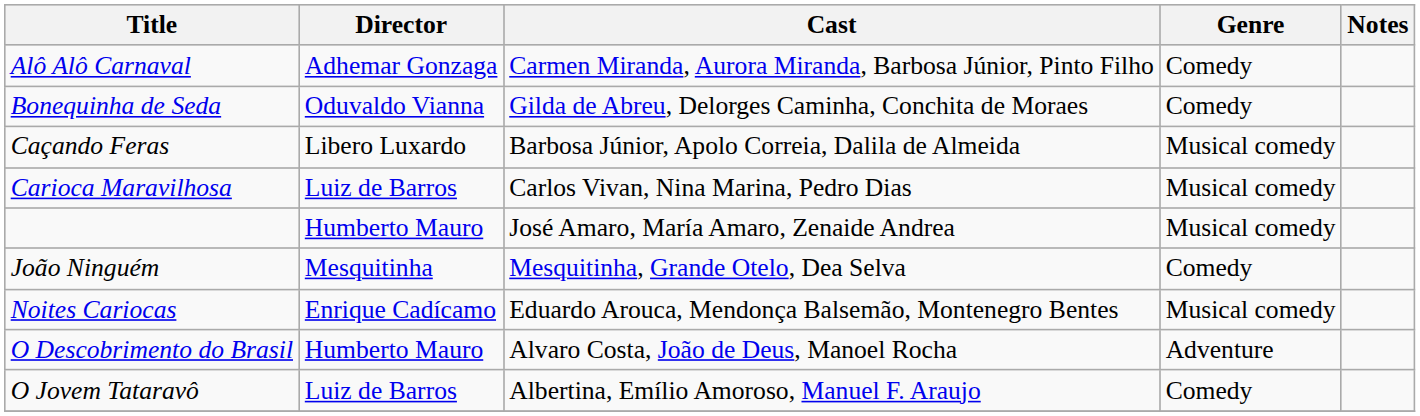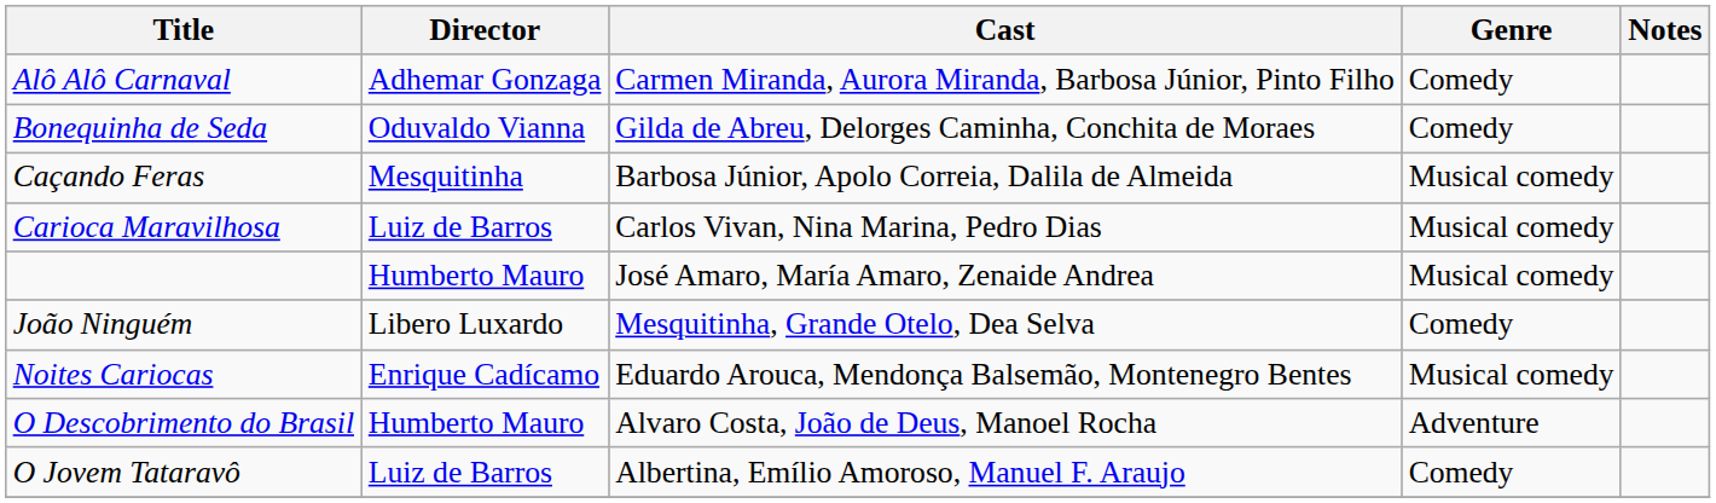 <table class="wikitable">
 <tr>
 <th>Title</th>
 <th>Director</th>
 <th>Cast</th>
 <th>Genre</th>
 <th>Notes</th>
 </tr>
 <tr>
 <td><em><a href='#'>Alô Alô Carnaval</a></em></td>
 <td><a href='#'>Adhemar Gonzaga</a></td>
 <td><a href='#'>Carmen Miranda</a>, <a href='#'>Aurora Miranda</a>, Barbosa Júnior, Pinto Filho</td>
 <td>Comedy</td>
 <td></td>
 </tr>
 <tr>
 <td><em><a href='#'>Bonequinha de Seda</a></em></td>
 <td><a href='#'>Oduvaldo Vianna</a></td>
 <td><a href='#'>Gilda de Abreu</a>, Delorges Caminha, Conchita de Moraes</td>
 <td>Comedy</td>
 <td></td>
 </tr>
 <tr>
 <td><em>Caçando Feras</em></td>
-<td>Libero Luxardo</td>
+<td><a href='#'>Mesquitinha</a></td>
 <td>Barbosa Júnior, Apolo Correia, Dalila de Almeida</td>
 <td>Musical comedy</td>
 <td></td>
 </tr>
 <tr>
 <td><em><a href='#'>Carioca Maravilhosa</a></em></td>
 <td><a href='#'>Luiz de Barros</a></td>
 <td>Carlos Vivan, Nina Marina, Pedro Dias</td>
 <td>Musical comedy</td>
 <td></td>
 </tr>
 <tr>
 <td><em></em></td>
 <td><a href='#'>Humberto Mauro</a></td>
 <td>José Amaro, María Amaro, Zenaide Andrea</td>
 <td>Musical comedy</td>
 <td></td>
 </tr>
 <tr>
 <td><em>João Ninguém</em></td>
-<td><a href='#'>Mesquitinha</a></td>
+<td>Libero Luxardo</td>
 <td><a href='#'>Mesquitinha</a>, <a href='#'>Grande Otelo</a>, Dea Selva</td>
 <td>Comedy</td>
 <td></td>
 </tr>
 <tr>
 <td><em><a href='#'>Noites Cariocas</a></em></td>
 <td><a href='#'>Enrique Cadícamo</a></td>
 <td>Eduardo Arouca, Mendonça Balsemão, Montenegro Bentes</td>
 <td>Musical comedy</td>
 <td></td>
 </tr>
 <tr>
 <td><em><a href='#'>O Descobrimento do Brasil</a></em></td>
 <td><a href='#'>Humberto Mauro</a></td>
 <td>Alvaro Costa, <a href='#'>João de Deus</a>, Manoel Rocha</td>
 <td>Adventure</td>
 <td></td>
 </tr>
 <tr>
 <td><em>O Jovem Tataravô</em></td>
 <td><a href='#'>Luiz de Barros</a></td>
 <td>Albertina, Emílio Amoroso, <a href='#'>Manuel F. Araujo</a></td>
 <td>Comedy</td>
 <td></td>
 </tr>
 <tr>
 </tr>
 </table>
